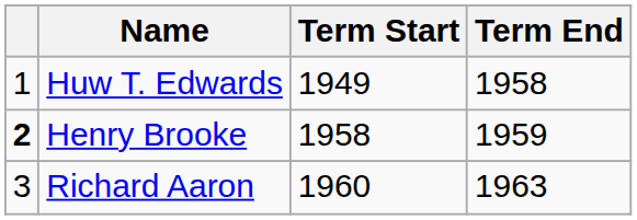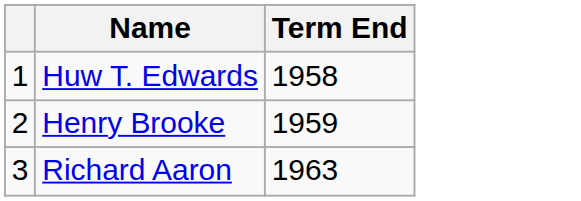 <table class="wikitable">
 <tr>
 <th></th>
 <th>Name</th>
-<th>Term Start</th>
 <th>Term End</th>
 </tr>
 <tr>
 <td>1</td>
 <td><a href='#'>Huw T. Edwards</a></td>
-<td>1949</td>
 <td>1958</td>
 </tr>
 <tr>
-<td><strong>2</strong></td>
+<td>2</td>
 <td><a href='#'>Henry Brooke</a></td>
-<td>1958</td>
 <td>1959</td>
 </tr>
 <tr>
 <td>3</td>
 <td><a href='#'>Richard Aaron</a></td>
-<td>1960</td>
 <td>1963</td>
 </tr>
 </table>
